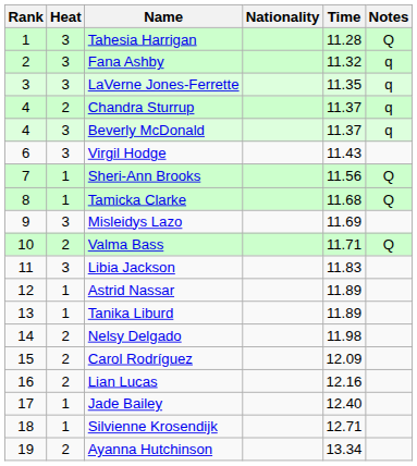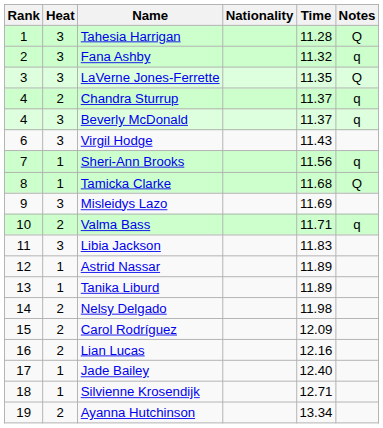 <table class="wikitable sortable" style="text-align:center; font-size:95%">
 <tr>
 <th>Rank</th>
 <th>Heat</th>
 <th>Name</th>
 <th>Nationality</th>
 <th>Time</th>
 <th>Notes</th>
 </tr>
 <tr bgcolor=ccffcc>
 <td>1</td>
 <td>3</td>
 <td align=left><a href='#'>Tahesia Harrigan</a></td>
 <td align=left></td>
 <td>11.28</td>
 <td>Q</td>
 </tr>
 <tr bgcolor=ccffcc>
 <td>2</td>
 <td>3</td>
 <td align=left><a href='#'>Fana Ashby</a></td>
 <td align=left></td>
 <td>11.32</td>
 <td>q</td>
 </tr>
 <tr bgcolor=ddffdd>
 <td>3</td>
 <td>3</td>
 <td align=left><a href='#'>LaVerne Jones-Ferrette</a></td>
 <td align=left></td>
 <td>11.35</td>
-<td>q</td>
+<td>Q</td>
 </tr>
 <tr bgcolor=ccffcc>
 <td>4</td>
 <td>2</td>
 <td align=left><a href='#'>Chandra Sturrup</a></td>
 <td align=left></td>
 <td>11.37</td>
 <td>q</td>
 </tr>
 <tr bgcolor=ddffdd>
 <td>4</td>
 <td>3</td>
 <td align=left><a href='#'>Beverly McDonald</a></td>
 <td align=left></td>
 <td>11.37</td>
 <td>q</td>
 </tr>
 <tr>
 <td>6</td>
 <td>3</td>
 <td align=left><a href='#'>Virgil Hodge</a></td>
 <td align=left></td>
 <td>11.43</td>
 <td></td>
 </tr>
 <tr bgcolor=ccffcc>
 <td>7</td>
 <td>1</td>
 <td align=left><a href='#'>Sheri-Ann Brooks</a></td>
 <td align=left></td>
 <td>11.56</td>
-<td>Q</td>
+<td>q</td>
 </tr>
 <tr bgcolor=ccffcc>
 <td>8</td>
 <td>1</td>
 <td align=left><a href='#'>Tamicka Clarke</a></td>
 <td align=left></td>
 <td>11.68</td>
 <td>Q</td>
 </tr>
 <tr>
 <td>9</td>
 <td>3</td>
 <td align=left><a href='#'>Misleidys Lazo</a></td>
 <td align=left></td>
 <td>11.69</td>
 <td></td>
 </tr>
 <tr bgcolor=ccffcc>
 <td>10</td>
 <td>2</td>
 <td align=left><a href='#'>Valma Bass</a></td>
 <td align=left></td>
 <td>11.71</td>
-<td>Q</td>
+<td>q</td>
 </tr>
 <tr>
 <td>11</td>
 <td>3</td>
 <td align=left><a href='#'>Libia Jackson</a></td>
 <td align=left></td>
 <td>11.83</td>
 <td></td>
 </tr>
 <tr>
 <td>12</td>
 <td>1</td>
 <td align=left><a href='#'>Astrid Nassar</a></td>
 <td align=left></td>
 <td>11.89</td>
 <td></td>
 </tr>
 <tr>
 <td>13</td>
 <td>1</td>
 <td align=left><a href='#'>Tanika Liburd</a></td>
 <td align=left></td>
 <td>11.89</td>
 <td></td>
 </tr>
 <tr>
 <td>14</td>
 <td>2</td>
 <td align=left><a href='#'>Nelsy Delgado</a></td>
 <td align=left></td>
 <td>11.98</td>
 <td></td>
 </tr>
 <tr>
 <td>15</td>
 <td>2</td>
 <td align=left><a href='#'>Carol Rodríguez</a></td>
 <td align=left></td>
 <td>12.09</td>
 <td></td>
 </tr>
 <tr>
 <td>16</td>
 <td>2</td>
 <td align=left><a href='#'>Lian Lucas</a></td>
 <td align=left></td>
 <td>12.16</td>
 <td></td>
 </tr>
 <tr>
 <td>17</td>
 <td>1</td>
 <td align=left><a href='#'>Jade Bailey</a></td>
 <td align=left></td>
 <td>12.40</td>
 <td></td>
 </tr>
 <tr>
 <td>18</td>
 <td>1</td>
 <td align=left><a href='#'>Silvienne Krosendijk</a></td>
 <td align=left></td>
 <td>12.71</td>
 <td></td>
 </tr>
 <tr>
 <td>19</td>
 <td>2</td>
 <td align=left><a href='#'>Ayanna Hutchinson</a></td>
 <td align=left></td>
 <td>13.34</td>
 <td></td>
 </tr>
 </table>
